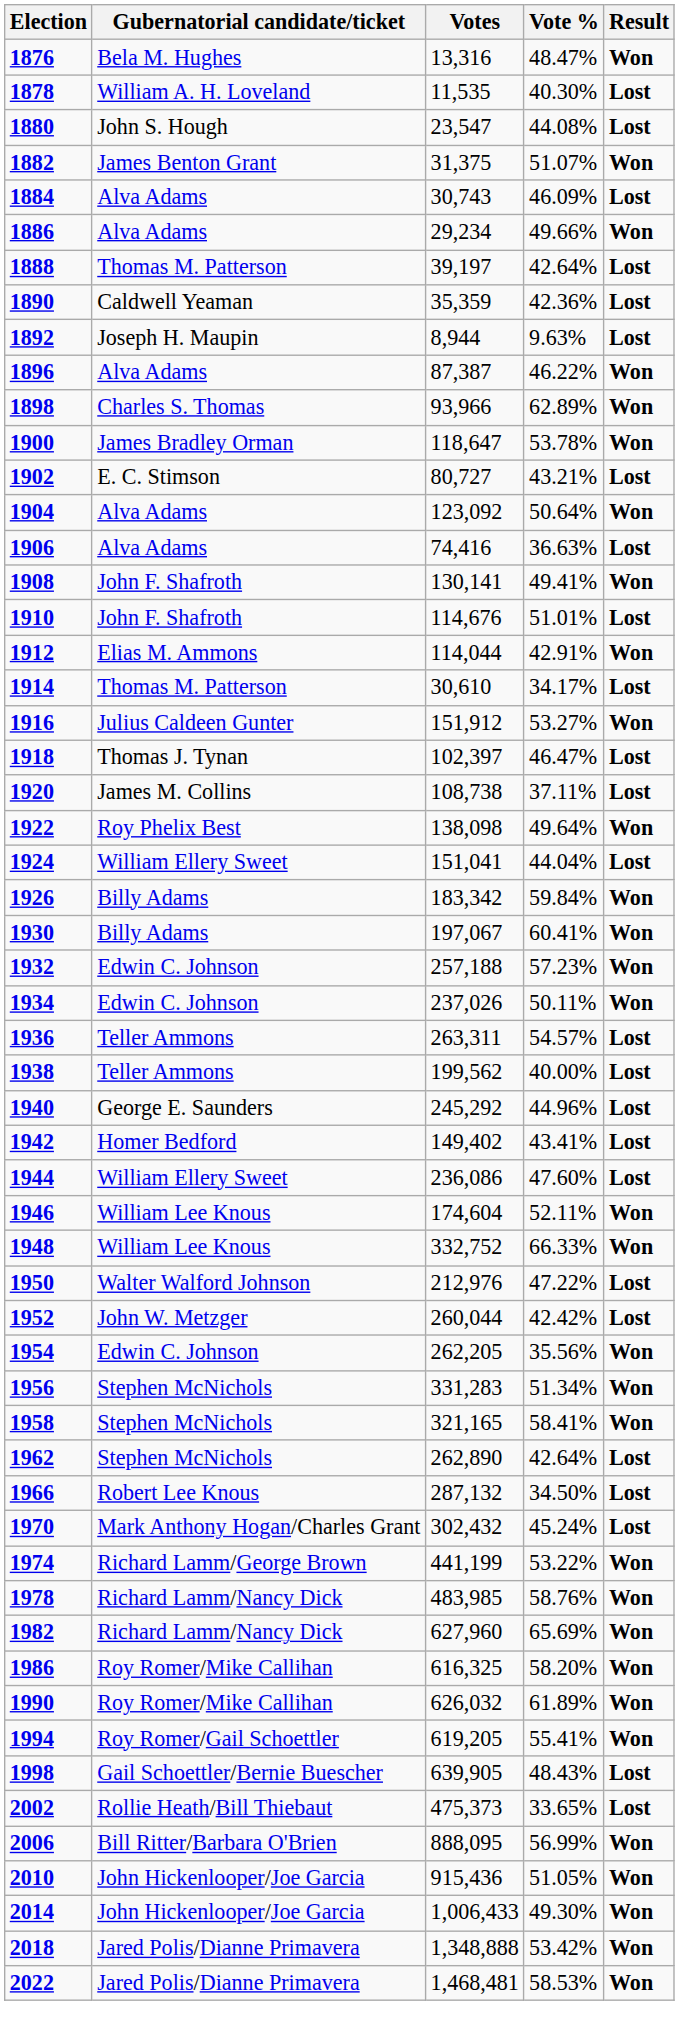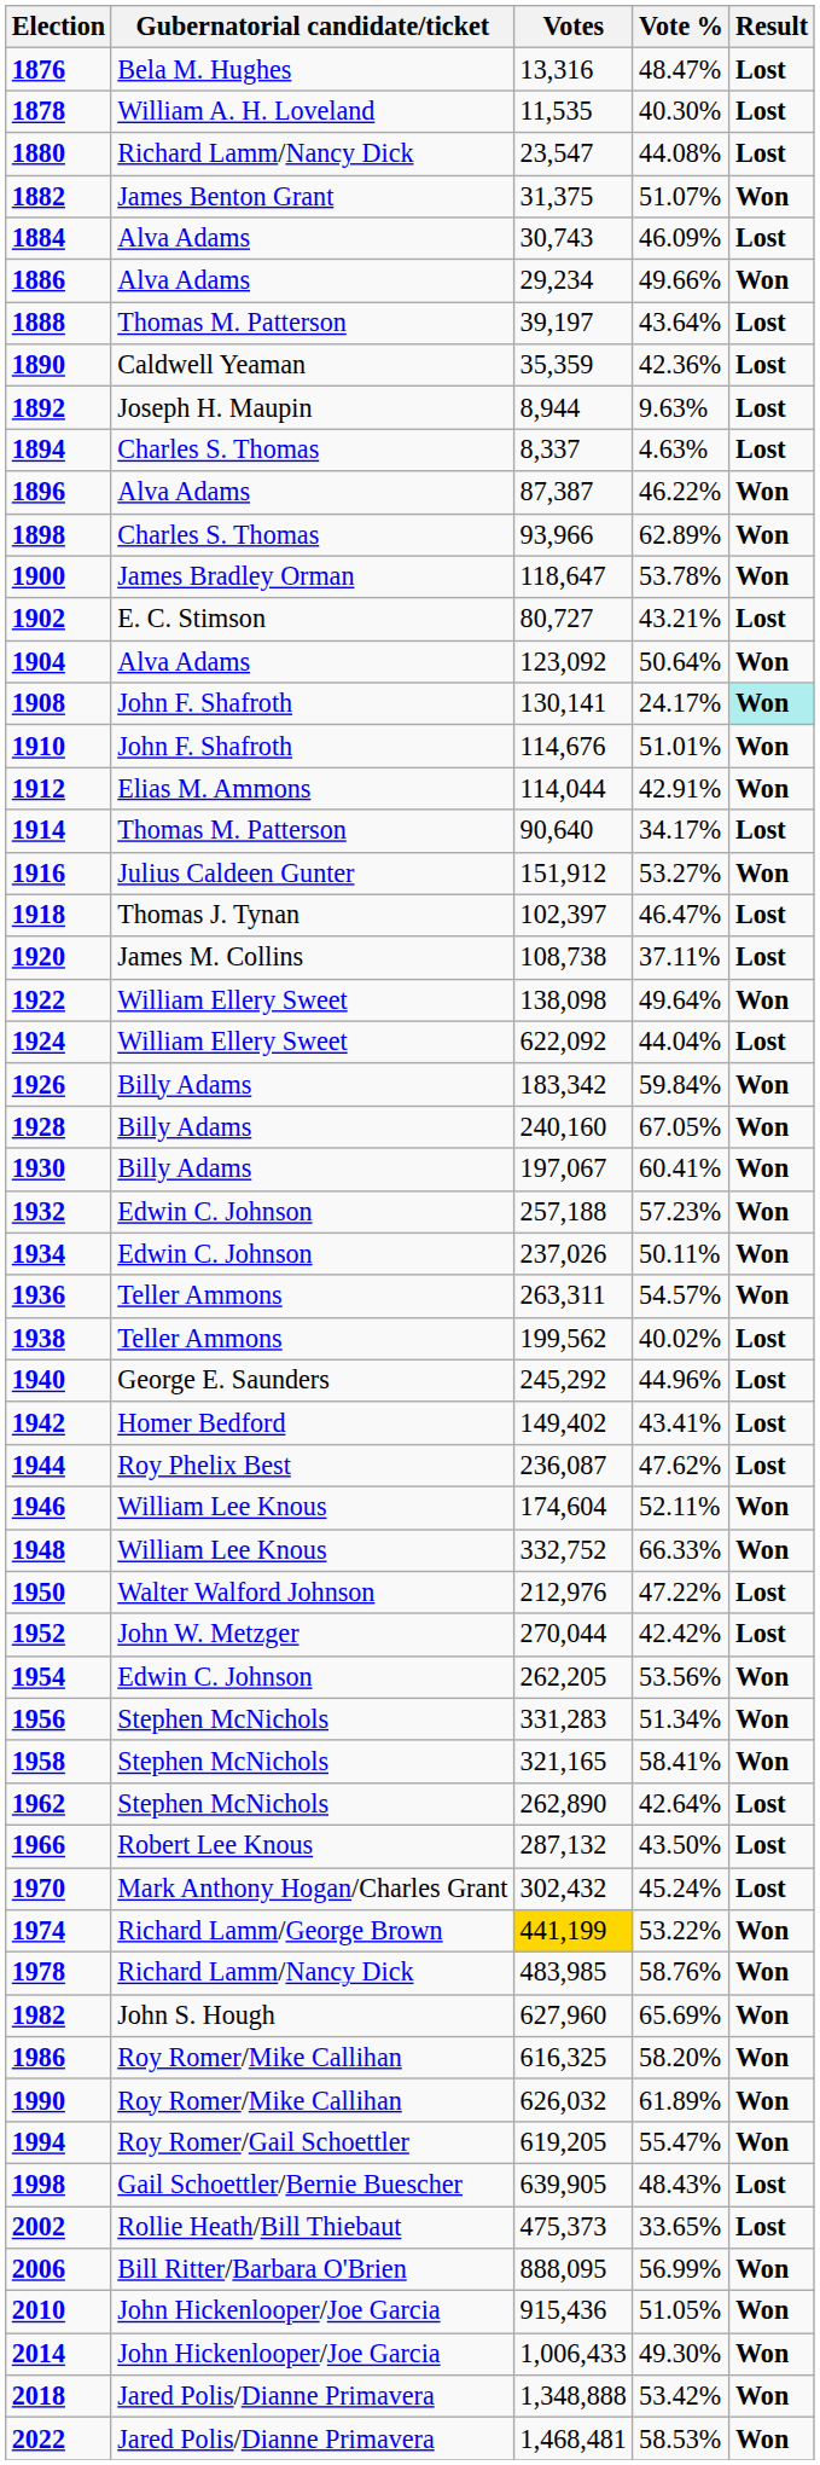 <table class="wikitable">
 <tr>
 <th>Election</th>
 <th>Gubernatorial candidate/ticket</th>
 <th>Votes</th>
 <th>Vote %</th>
 <th>Result</th>
 </tr>
 <tr>
 <td><strong><a href='#'>1876</a></strong></td>
 <td><a href='#'>Bela M. Hughes</a></td>
 <td>13,316</td>
 <td>48.47%</td>
-<td><strong>Won</strong> </td>
+<td><strong>Lost</strong> </td>
 </tr>
 <tr>
 <td><a href='#'><strong>1878</strong></a></td>
 <td><a href='#'>William A. H. Loveland</a></td>
 <td>11,535</td>
 <td>40.30%</td>
 <td><strong>Lost</strong> </td>
 </tr>
 <tr>
 <td><a href='#'><strong>1880</strong></a></td>
-<td>John S. Hough</td>
+<td><a href='#'>Richard Lamm</a>/<a href='#'>Nancy Dick</a></td>
 <td>23,547</td>
 <td>44.08%</td>
 <td><strong>Lost</strong> </td>
 </tr>
 <tr>
 <td><strong><a href='#'>1882</a></strong></td>
 <td><a href='#'>James Benton Grant</a></td>
 <td>31,375</td>
 <td>51.07%</td>
 <td><strong>Won</strong> </td>
 </tr>
 <tr>
 <td><strong><a href='#'>1884</a></strong></td>
 <td><a href='#'>Alva Adams</a></td>
 <td>30,743</td>
 <td>46.09%</td>
 <td><strong>Lost</strong> </td>
 </tr>
 <tr>
 <td><strong><a href='#'>1886</a></strong></td>
 <td><a href='#'>Alva Adams</a></td>
 <td>29,234</td>
 <td>49.66%</td>
 <td><strong>Won</strong> </td>
 </tr>
 <tr>
 <td><strong><a href='#'>1888</a></strong></td>
 <td><a href='#'>Thomas M. Patterson</a></td>
 <td>39,197</td>
-<td>42.64%</td>
+<td>43.64%</td>
 <td><strong>Lost</strong> </td>
 </tr>
 <tr>
 <td><strong><a href='#'>1890</a></strong></td>
 <td>Caldwell Yeaman</td>
 <td>35,359</td>
 <td>42.36%</td>
 <td><strong>Lost</strong> </td>
 </tr>
 <tr>
 <td><strong><a href='#'>1892</a></strong></td>
 <td>Joseph H. Maupin</td>
 <td>8,944</td>
 <td>9.63%</td>
+<td><strong>Lost</strong> </td>
+</tr>
+<tr>
+<td><strong><a href='#'>1894</a></strong></td>
+<td><a href='#'>Charles S. Thomas</a></td>
+<td>8,337</td>
+<td>4.63%</td>
 <td><strong>Lost</strong> </td>
 </tr>
 <tr>
 <td><strong><a href='#'>1896</a></strong></td>
 <td><a href='#'>Alva Adams</a></td>
 <td>87,387</td>
 <td>46.22%</td>
 <td><strong>Won</strong> </td>
 </tr>
 <tr>
 <td><strong><a href='#'>1898</a></strong></td>
 <td><a href='#'>Charles S. Thomas</a></td>
 <td>93,966</td>
 <td>62.89%</td>
 <td><strong>Won</strong> </td>
 </tr>
 <tr>
 <td><strong><a href='#'>1900</a></strong></td>
 <td><a href='#'>James Bradley Orman</a></td>
 <td>118,647</td>
 <td>53.78%</td>
 <td><strong>Won</strong> </td>
 </tr>
 <tr>
 <td><strong><a href='#'>1902</a></strong></td>
 <td>E. C. Stimson</td>
 <td>80,727</td>
 <td>43.21%</td>
 <td><strong>Lost</strong> </td>
 </tr>
 <tr>
 <td><strong><a href='#'>1904</a></strong></td>
 <td><a href='#'>Alva Adams</a></td>
 <td>123,092</td>
 <td>50.64%</td>
 <td><strong>Won</strong> </td>
 </tr>
 <tr>
-<td><strong><a href='#'>1906</a></strong></td>
-<td><a href='#'>Alva Adams</a></td>
-<td>74,416</td>
-<td>36.63%</td>
-<td><strong>Lost</strong> </td>
-</tr>
-<tr>
 <td><strong><a href='#'>1908</a></strong></td>
 <td><a href='#'>John F. Shafroth</a></td>
 <td>130,141</td>
-<td>49.41%</td>
-<td><strong>Won</strong> </td>
+<td>24.17%</td>
+<td style="background: paleturquoise;"><strong>Won</strong> </td>
 </tr>
 <tr>
 <td><strong><a href='#'>1910</a></strong></td>
 <td><a href='#'>John F. Shafroth</a></td>
 <td>114,676</td>
 <td>51.01%</td>
-<td><strong>Lost</strong> </td>
+<td><strong>Won</strong> </td>
 </tr>
 <tr>
 <td><strong><a href='#'>1912</a></strong></td>
 <td><a href='#'>Elias M. Ammons</a></td>
 <td>114,044</td>
 <td>42.91%</td>
 <td><strong>Won</strong> </td>
 </tr>
 <tr>
 <td><strong><a href='#'>1914</a></strong></td>
 <td><a href='#'>Thomas M. Patterson</a></td>
-<td>30,610</td>
+<td>90,640</td>
 <td>34.17%</td>
 <td><strong>Lost</strong> </td>
 </tr>
 <tr>
 <td><strong><a href='#'>1916</a></strong></td>
 <td><a href='#'>Julius Caldeen Gunter</a></td>
 <td>151,912</td>
 <td>53.27%</td>
 <td><strong>Won</strong> </td>
 </tr>
 <tr>
 <td><strong><a href='#'>1918</a></strong></td>
 <td>Thomas J. Tynan</td>
 <td>102,397</td>
 <td>46.47%</td>
 <td><strong>Lost</strong> </td>
 </tr>
 <tr>
 <td><strong><a href='#'>1920</a></strong></td>
 <td>James M. Collins</td>
 <td>108,738</td>
 <td>37.11%</td>
 <td><strong>Lost</strong> </td>
 </tr>
 <tr>
 <td><strong><a href='#'>1922</a></strong></td>
-<td><a href='#'>Roy Phelix Best</a></td>
+<td><a href='#'>William Ellery Sweet</a></td>
 <td>138,098</td>
 <td>49.64%</td>
 <td><strong>Won</strong> </td>
 </tr>
 <tr>
 <td><strong><a href='#'>1924</a></strong></td>
 <td><a href='#'>William Ellery Sweet</a></td>
-<td>151,041</td>
+<td>622,092</td>
 <td>44.04%</td>
 <td><strong>Lost</strong> </td>
 </tr>
 <tr>
 <td><strong><a href='#'>1926</a></strong></td>
 <td><a href='#'>Billy Adams</a></td>
 <td>183,342</td>
 <td>59.84%</td>
+<td><strong>Won</strong> </td>
+</tr>
+<tr>
+<td><a href='#'><strong>1928</strong></a></td>
+<td><a href='#'>Billy Adams</a></td>
+<td>240,160</td>
+<td>67.05%</td>
 <td><strong>Won</strong> </td>
 </tr>
 <tr>
 <td><strong><a href='#'>1930</a></strong></td>
 <td><a href='#'>Billy Adams</a></td>
 <td>197,067</td>
 <td>60.41%</td>
 <td><strong>Won</strong> </td>
 </tr>
 <tr>
 <td><strong><a href='#'>1932</a></strong></td>
 <td><a href='#'>Edwin C. Johnson</a></td>
 <td>257,188</td>
 <td>57.23%</td>
 <td><strong>Won</strong> </td>
 </tr>
 <tr>
 <td><strong><a href='#'>1934</a></strong></td>
 <td><a href='#'>Edwin C. Johnson</a></td>
 <td>237,026</td>
 <td>50.11%</td>
 <td><strong>Won</strong> </td>
 </tr>
 <tr>
 <td><strong><a href='#'>1936</a></strong></td>
 <td><a href='#'>Teller Ammons</a></td>
 <td>263,311</td>
 <td>54.57%</td>
-<td><strong>Lost</strong> </td>
+<td><strong>Won</strong> </td>
 </tr>
 <tr>
 <td><strong><a href='#'>1938</a></strong></td>
 <td><a href='#'>Teller Ammons</a></td>
 <td>199,562</td>
-<td>40.00%</td>
+<td>40.02%</td>
 <td><strong>Lost</strong> </td>
 </tr>
 <tr>
 <td><strong><a href='#'>1940</a></strong></td>
 <td>George E. Saunders</td>
 <td>245,292</td>
 <td>44.96%</td>
 <td><strong>Lost</strong> </td>
 </tr>
 <tr>
 <td><strong><a href='#'>1942</a></strong></td>
 <td><a href='#'>Homer Bedford</a></td>
 <td>149,402</td>
 <td>43.41%</td>
 <td><strong>Lost</strong> </td>
 </tr>
 <tr>
 <td><strong><a href='#'>1944</a></strong></td>
-<td><a href='#'>William Ellery Sweet</a></td>
-<td>236,086</td>
-<td>47.60%</td>
+<td><a href='#'>Roy Phelix Best</a></td>
+<td>236,087</td>
+<td>47.62%</td>
 <td><strong>Lost</strong> </td>
 </tr>
 <tr>
 <td><strong><a href='#'>1946</a></strong></td>
 <td><a href='#'>William Lee Knous</a></td>
 <td>174,604</td>
 <td>52.11%</td>
 <td><strong>Won</strong> </td>
 </tr>
 <tr>
 <td><strong><a href='#'>1948</a></strong></td>
 <td><a href='#'>William Lee Knous</a></td>
 <td>332,752</td>
 <td>66.33%</td>
 <td><strong>Won</strong> </td>
 </tr>
 <tr>
 <td><strong><a href='#'>1950</a></strong></td>
 <td><a href='#'>Walter Walford Johnson</a></td>
 <td>212,976</td>
 <td>47.22%</td>
 <td><strong>Lost</strong> </td>
 </tr>
 <tr>
 <td><strong><a href='#'>1952</a></strong></td>
 <td><a href='#'>John W. Metzger</a></td>
-<td>260,044</td>
+<td>270,044</td>
 <td>42.42%</td>
 <td><strong>Lost</strong> </td>
 </tr>
 <tr>
 <td><strong><a href='#'>1954</a></strong></td>
 <td><a href='#'>Edwin C. Johnson</a></td>
 <td>262,205</td>
-<td>35.56%</td>
+<td>53.56%</td>
 <td><strong>Won</strong> </td>
 </tr>
 <tr>
 <td><a href='#'><strong>1956</strong></a></td>
 <td><a href='#'>Stephen McNichols</a></td>
 <td>331,283</td>
 <td>51.34%</td>
 <td><strong>Won</strong> </td>
 </tr>
 <tr>
 <td><strong><a href='#'>1958</a></strong></td>
 <td><a href='#'>Stephen McNichols</a></td>
 <td>321,165</td>
 <td>58.41%</td>
 <td><strong>Won</strong> </td>
 </tr>
 <tr>
 <td><strong><a href='#'>1962</a></strong></td>
 <td><a href='#'>Stephen McNichols</a></td>
 <td>262,890</td>
 <td>42.64%</td>
 <td><strong>Lost</strong> </td>
 </tr>
 <tr>
 <td><strong><a href='#'>1966</a></strong></td>
 <td><a href='#'>Robert Lee Knous</a></td>
 <td>287,132</td>
-<td>34.50%</td>
+<td>43.50%</td>
 <td><strong>Lost</strong> </td>
 </tr>
 <tr>
 <td><strong><a href='#'>1970</a></strong></td>
 <td><a href='#'>Mark Anthony Hogan</a>/Charles Grant</td>
 <td>302,432</td>
 <td>45.24%</td>
 <td><strong>Lost</strong> </td>
 </tr>
 <tr>
 <td><strong><a href='#'>1974</a></strong></td>
 <td><a href='#'>Richard Lamm</a>/<a href='#'>George Brown</a></td>
-<td>441,199</td>
+<td style="background: gold;">441,199</td>
 <td>53.22%</td>
 <td><strong>Won</strong> </td>
 </tr>
 <tr>
 <td><strong><a href='#'>1978</a></strong></td>
 <td><a href='#'>Richard Lamm</a>/<a href='#'>Nancy Dick</a></td>
 <td>483,985</td>
 <td>58.76%</td>
 <td><strong>Won</strong> </td>
 </tr>
 <tr>
 <td><strong><a href='#'>1982</a></strong></td>
-<td><a href='#'>Richard Lamm</a>/<a href='#'>Nancy Dick</a></td>
+<td>John S. Hough</td>
 <td>627,960</td>
 <td>65.69%</td>
 <td><strong>Won</strong> </td>
 </tr>
 <tr>
 <td><strong><a href='#'>1986</a></strong></td>
 <td><a href='#'>Roy Romer</a>/<a href='#'>Mike Callihan</a></td>
 <td>616,325</td>
 <td>58.20%</td>
 <td><strong>Won</strong> </td>
 </tr>
 <tr>
 <td><strong><a href='#'>1990</a></strong></td>
 <td><a href='#'>Roy Romer</a>/<a href='#'>Mike Callihan</a></td>
 <td>626,032</td>
 <td>61.89%</td>
 <td><strong>Won</strong> </td>
 </tr>
 <tr>
 <td><strong><a href='#'>1994</a></strong></td>
 <td><a href='#'>Roy Romer</a>/<a href='#'>Gail Schoettler</a></td>
 <td>619,205</td>
-<td>55.41%</td>
+<td>55.47%</td>
 <td><strong>Won</strong> </td>
 </tr>
 <tr>
 <td><strong><a href='#'>1998</a></strong></td>
 <td><a href='#'>Gail Schoettler</a>/<a href='#'>Bernie Buescher</a></td>
 <td>639,905</td>
 <td>48.43%</td>
 <td><strong>Lost</strong> </td>
 </tr>
 <tr>
 <td><strong><a href='#'>2002</a></strong></td>
 <td><a href='#'>Rollie Heath</a>/<a href='#'>Bill Thiebaut</a></td>
 <td>475,373</td>
 <td>33.65%</td>
 <td><strong>Lost</strong> </td>
 </tr>
 <tr>
 <td><strong><a href='#'>2006</a></strong></td>
 <td><a href='#'>Bill Ritter</a>/<a href='#'>Barbara O'Brien</a></td>
 <td>888,095</td>
 <td>56.99%</td>
 <td><strong>Won</strong> </td>
 </tr>
 <tr>
 <td><strong><a href='#'>2010</a></strong></td>
 <td><a href='#'>John Hickenlooper</a>/<a href='#'>Joe Garcia</a></td>
 <td>915,436</td>
 <td>51.05%</td>
 <td><strong>Won</strong> </td>
 </tr>
 <tr>
 <td><strong><a href='#'>2014</a></strong></td>
 <td><a href='#'>John Hickenlooper</a>/<a href='#'>Joe Garcia</a></td>
 <td>1,006,433</td>
 <td>49.30%</td>
 <td><strong>Won</strong> </td>
 </tr>
 <tr>
 <td><strong><a href='#'>2018</a></strong></td>
 <td><a href='#'>Jared Polis</a>/<a href='#'>Dianne Primavera</a></td>
 <td>1,348,888</td>
 <td>53.42%</td>
 <td><strong>Won</strong> </td>
 </tr>
 <tr>
 <td><strong><a href='#'>2022</a></strong></td>
 <td><a href='#'>Jared Polis</a>/<a href='#'>Dianne Primavera</a></td>
 <td>1,468,481</td>
 <td>58.53%</td>
 <td><strong>Won</strong> </td>
 </tr>
 </table>
